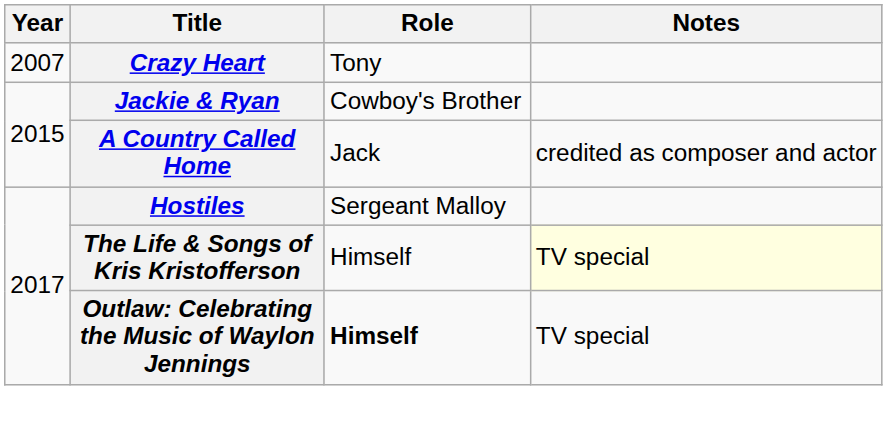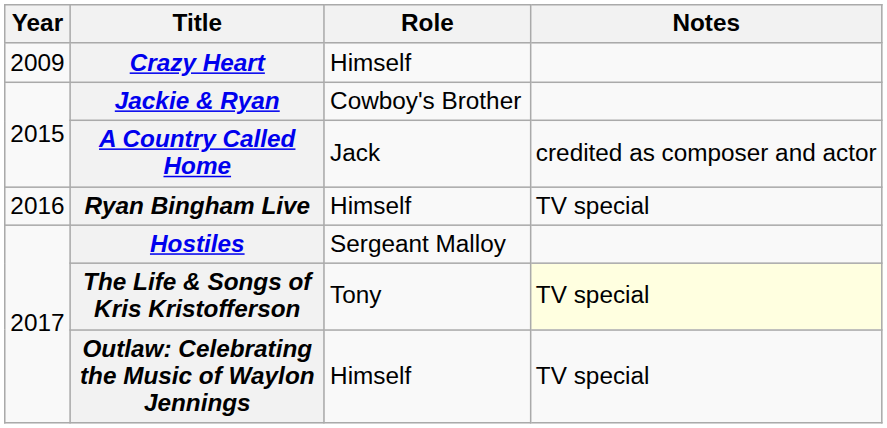 <table class="wikitable plainrowheaders">
 <tr>
 <th>Year</th>
 <th style="width:10em;">Title</th>
 <th style="width:8em;">Role</th>
 <th>Notes</th>
 </tr>
 <tr>
-<td>2007</td>
+<td>2009</td>
 <th scope="row"><em><a href='#'>Crazy Heart</a></em></th>
-<td>Tony</td>
+<td>Himself</td>
 <td></td>
 </tr>
 <tr>
 <td rowspan="2">2015</td>
 <th scope="row"><em><a href='#'>Jackie & Ryan</a></em></th>
 <td>Cowboy's Brother</td>
 <td></td>
 </tr>
 <tr>
 <th scope="row"><em><a href='#'>A Country Called Home</a></em></th>
 <td>Jack</td>
 <td>credited as composer and actor</td>
 </tr>
 <tr>
+<td>2016</td>
+<th scope="row"><em>Ryan Bingham Live</em></th>
+<td>Himself</td>
+<td>TV special</td>
+</tr>
+<tr>
 <td rowspan="3">2017</td>
 <th scope="row"><em><a href='#'>Hostiles</a></em></th>
 <td>Sergeant Malloy</td>
 <td></td>
 </tr>
 <tr>
 <th scope="row"><em>The Life & Songs of Kris Kristofferson</em></th>
-<td>Himself</td>
+<td>Tony</td>
 <td style="background: lightyellow;">TV special</td>
 </tr>
 <tr>
 <th scope="row"><em>Outlaw: Celebrating the Music of Waylon Jennings</em></th>
-<td><strong>Himself</strong></td>
+<td>Himself</td>
 <td>TV special</td>
 </tr>
 </table>
